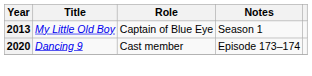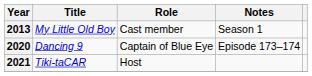 <table class="wikitable sortable plainrowheaders">
 <tr>
 <th scope="col">Year</th>
 <th scope="col">Title</th>
 <th scope="col">Role</th>
 <th>Notes</th>
 <th scope="col" class="unsortable"></th>
 </tr>
 <tr>
 <th scope="row">2013</th>
 <td><em><a href='#'>My Little Old Boy</a></em></td>
-<td>Captain of Blue Eye</td>
+<td>Cast member</td>
 <td>Season 1</td>
 <td></td>
 </tr>
 <tr>
 <th scope="row">2020</th>
 <td><em><a href='#'>Dancing 9</a> </em></td>
-<td>Cast member</td>
+<td>Captain of Blue Eye</td>
 <td>Episode 173–174</td>
+<td></td>
+</tr>
+<tr>
+<th scope="row">2021</th>
+<td><em><a href='#'>Tiki-taCAR</a></em></td>
+<td>Host</td>
+<td></td>
 <td></td>
 </tr>
 <tr>
 </tr>
 </table>
